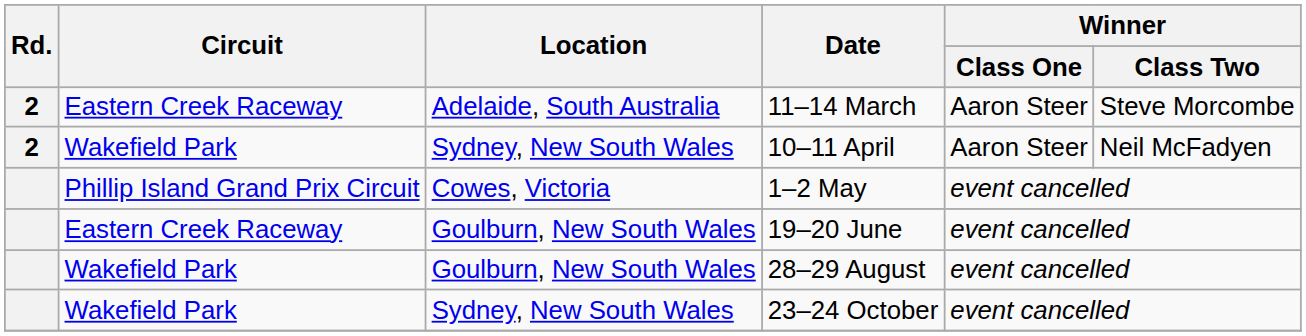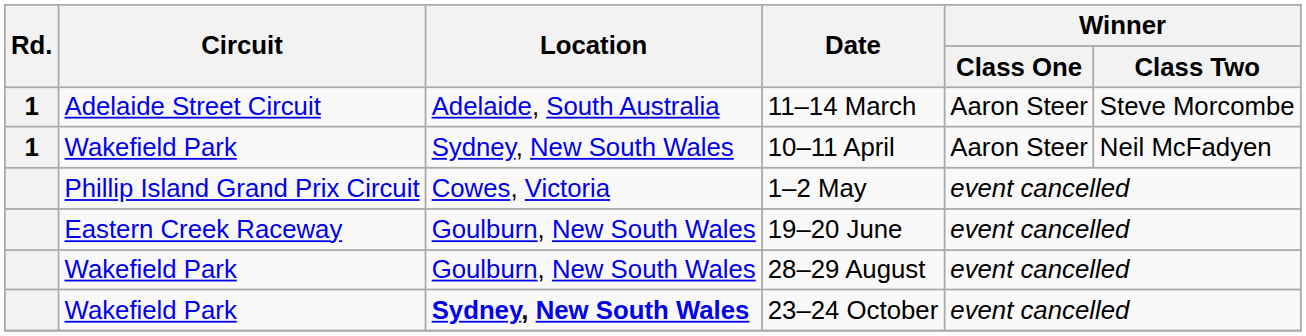 <table class="wikitable" style="font-size: 90%">
 <tr>
 <th rowspan=2>Rd.</th>
 <th rowspan=2>Circuit</th>
 <th rowspan=2>Location</th>
 <th rowspan=2>Date</th>
 <th colspan=2>Winner</th>
 </tr>
 <tr>
 <th>Class One</th>
 <th>Class Two</th>
 </tr>
 <tr>
-<th>2</th>
-<td><a href='#'>Eastern Creek Raceway</a></td>
+<th>1</th>
+<td><a href='#'>Adelaide Street Circuit</a></td>
 <td><a href='#'>Adelaide</a>, <a href='#'>South Australia</a></td>
 <td>11–14 March</td>
 <td>Aaron Steer</td>
 <td>Steve Morcombe</td>
 </tr>
 <tr>
-<th>2</th>
+<th>1</th>
 <td><a href='#'>Wakefield Park</a></td>
 <td><a href='#'>Sydney</a>, <a href='#'>New South Wales</a></td>
 <td>10–11 April</td>
 <td>Aaron Steer</td>
 <td>Neil McFadyen</td>
 </tr>
 <tr>
 <th></th>
 <td><a href='#'>Phillip Island Grand Prix Circuit</a></td>
 <td><a href='#'>Cowes</a>, <a href='#'>Victoria</a></td>
 <td>1–2 May</td>
 <td colspan=2><em>event cancelled</em></td>
 </tr>
 <tr>
 <th></th>
 <td><a href='#'>Eastern Creek Raceway</a></td>
 <td><a href='#'>Goulburn</a>, <a href='#'>New South Wales</a></td>
 <td>19–20 June</td>
 <td colspan=2><em>event cancelled</em></td>
 </tr>
 <tr>
 <th></th>
 <td><a href='#'>Wakefield Park</a></td>
 <td><a href='#'>Goulburn</a>, <a href='#'>New South Wales</a></td>
 <td>28–29 August</td>
 <td colspan=2><em>event cancelled</em></td>
 </tr>
 <tr>
 <th></th>
 <td><a href='#'>Wakefield Park</a></td>
-<td><a href='#'>Sydney</a>, <a href='#'>New South Wales</a></td>
+<td><strong><a href='#'>Sydney</a>, <a href='#'>New South Wales</a></strong></td>
 <td>23–24 October</td>
 <td colspan=2><em>event cancelled</em></td>
 </tr>
 <tr>
 </tr>
 </table>
